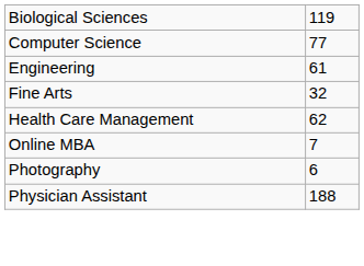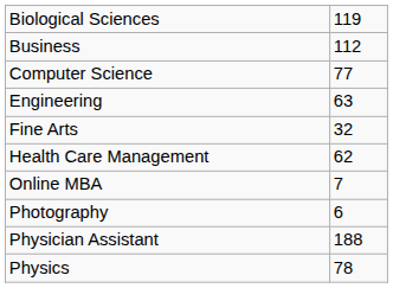 <table class="wikitable floatright" style="width: 22em;">
 <tr>
 <td>Biological Sciences</td>
 <td>119</td>
+</tr>
+<tr>
+<td>Business</td>
+<td>112</td>
 </tr>
 <tr>
 <td>Computer Science</td>
 <td>77</td>
 </tr>
 <tr>
 <td>Engineering</td>
-<td>61</td>
+<td>63</td>
 </tr>
 <tr>
 <td>Fine Arts</td>
 <td>32</td>
 </tr>
 <tr>
 <td>Health Care Management</td>
 <td>62</td>
 </tr>
 <tr>
 <td>Online MBA</td>
 <td>7</td>
 </tr>
 <tr>
 <td>Photography</td>
 <td>6</td>
 </tr>
 <tr>
 <td>Physician Assistant</td>
 <td>188</td>
 </tr>
+<tr>
+<td>Physics</td>
+<td>78</td>
+</tr>
 </table>
